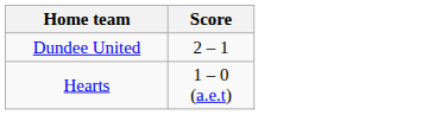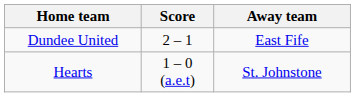 <table class="wikitable" style="text-align: center">
 <tr>
 <th width=140>Home team</th>
 <th width=70>Score</th>
+<th width=140>Away team</th>
 </tr>
 <tr>
 <td><a href='#'>Dundee United</a></td>
 <td>2 – 1</td>
+<td><a href='#'>East Fife</a></td>
 </tr>
 <tr>
 <td><a href='#'>Hearts</a></td>
 <td>1 – 0 (<a href='#'>a.e.t</a>)</td>
+<td><a href='#'>St. Johnstone</a></td>
 </tr>
 </table>
